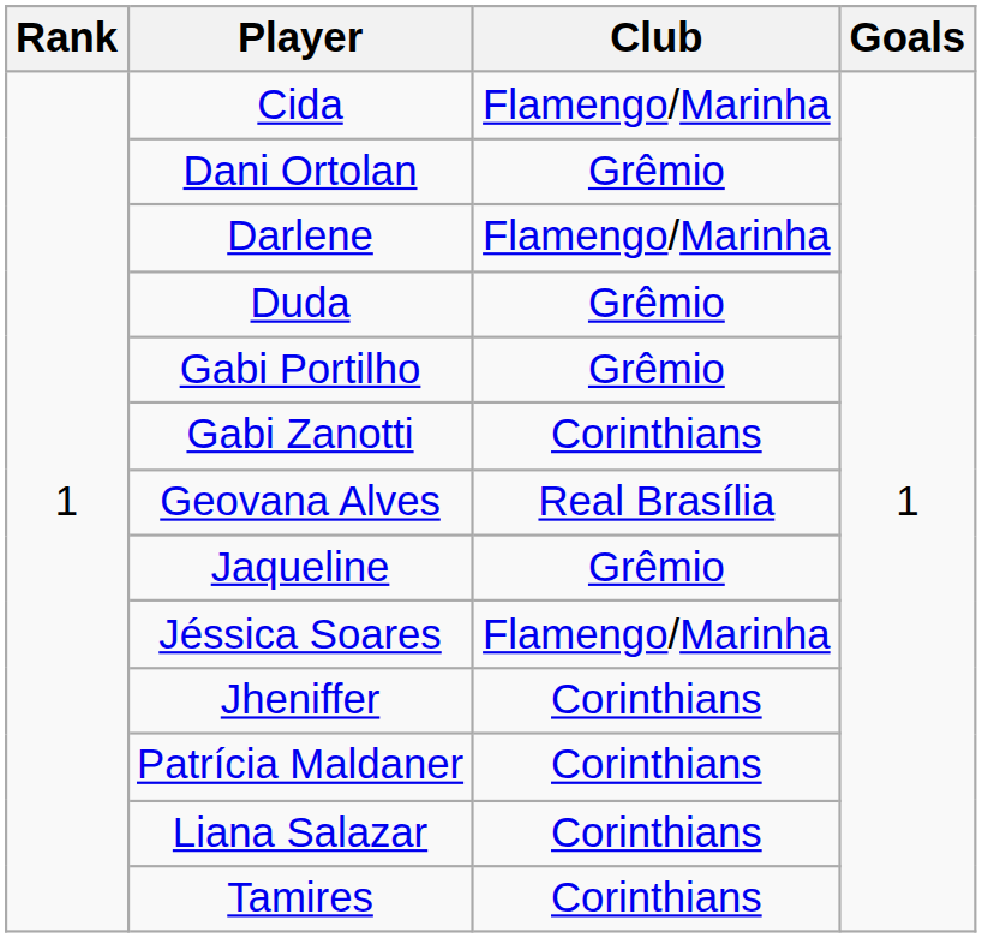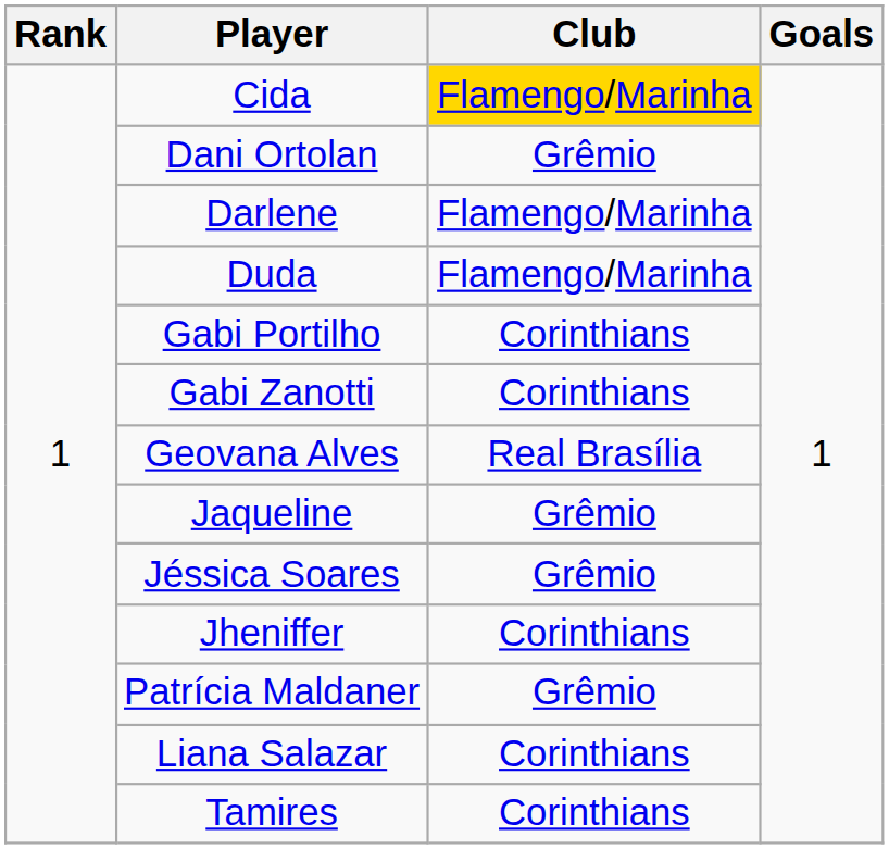 <table class="wikitable" style="text-align:center">
 <tr>
 <th>Rank</th>
 <th>Player</th>
 <th>Club</th>
 <th>Goals</th>
 </tr>
 <tr>
 <td rowspan=13>1</td>
 <td><a href='#'>Cida</a></td>
-<td><a href='#'>Flamengo</a>/<a href='#'>Marinha</a></td>
+<td style="background: gold;"><a href='#'>Flamengo</a>/<a href='#'>Marinha</a></td>
 <td rowspan=13>1</td>
 </tr>
 <tr>
 <td><a href='#'>Dani Ortolan</a></td>
 <td><a href='#'>Grêmio</a></td>
 </tr>
 <tr>
 <td><a href='#'>Darlene</a></td>
 <td><a href='#'>Flamengo</a>/<a href='#'>Marinha</a></td>
 </tr>
 <tr>
 <td><a href='#'>Duda</a></td>
-<td><a href='#'>Grêmio</a></td>
+<td><a href='#'>Flamengo</a>/<a href='#'>Marinha</a></td>
 </tr>
 <tr>
 <td><a href='#'>Gabi Portilho</a></td>
-<td><a href='#'>Grêmio</a></td>
+<td><a href='#'>Corinthians</a></td>
 </tr>
 <tr>
 <td><a href='#'>Gabi Zanotti</a></td>
 <td><a href='#'>Corinthians</a></td>
 </tr>
 <tr>
 <td><a href='#'>Geovana Alves</a></td>
 <td><a href='#'>Real Brasília</a></td>
 </tr>
 <tr>
 <td><a href='#'>Jaqueline</a></td>
 <td><a href='#'>Grêmio</a></td>
 </tr>
 <tr>
 <td><a href='#'>Jéssica Soares</a></td>
-<td><a href='#'>Flamengo</a>/<a href='#'>Marinha</a></td>
+<td><a href='#'>Grêmio</a></td>
 </tr>
 <tr>
 <td><a href='#'>Jheniffer</a></td>
 <td><a href='#'>Corinthians</a></td>
 </tr>
 <tr>
 <td><a href='#'>Patrícia Maldaner</a></td>
-<td><a href='#'>Corinthians</a></td>
+<td><a href='#'>Grêmio</a></td>
 </tr>
 <tr>
 <td><a href='#'>Liana Salazar</a></td>
 <td><a href='#'>Corinthians</a></td>
 </tr>
 <tr>
 <td><a href='#'>Tamires</a></td>
 <td><a href='#'>Corinthians</a></td>
 </tr>
 </table>
